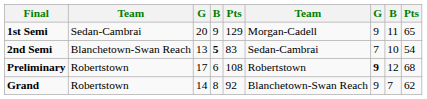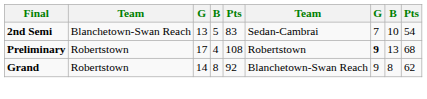 <table class="wikitable">
 <tr>
 <th style="color:green">Final</th>
 <th style="color:green">Team</th>
 <th style="color:green">G</th>
 <th style="color:green">B</th>
 <th style="color:green">Pts</th>
 <th style="color:green">Team</th>
 <th style="color:green">G</th>
 <th style="color:green">B</th>
 <th style="color:green">Pts</th>
 </tr>
 <tr>
-<td><strong>1st Semi</strong></td>
-<td>Sedan-Cambrai</td>
-<td>20</td>
-<td>9</td>
-<td>129</td>
-<td>Morgan-Cadell</td>
-<td>9</td>
-<td>11</td>
-<td>65</td>
-</tr>
-<tr>
 <td><strong>2nd Semi</strong></td>
 <td>Blanchetown-Swan Reach</td>
 <td>13</td>
-<td><strong>5</strong></td>
+<td>5</td>
 <td>83</td>
 <td>Sedan-Cambrai</td>
 <td>7</td>
 <td>10</td>
 <td>54</td>
 </tr>
 <tr>
 <td><strong>Preliminary</strong></td>
 <td>Robertstown</td>
 <td>17</td>
-<td>6</td>
+<td>4</td>
 <td>108</td>
 <td>Robertstown</td>
 <td><strong>9</strong></td>
-<td>12</td>
+<td>13</td>
 <td>68</td>
 </tr>
 <tr>
 <td><strong>Grand</strong></td>
 <td>Robertstown</td>
 <td>14</td>
 <td>8</td>
 <td>92</td>
 <td>Blanchetown-Swan Reach</td>
 <td>9</td>
-<td>7</td>
+<td>8</td>
 <td>62</td>
 </tr>
 </table>
